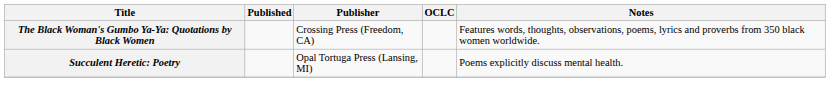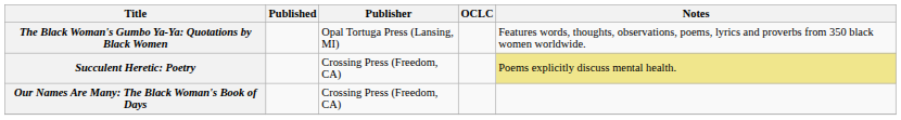 <table class="wikitable plainrowheaders sortable" style="margin-right: 0;">
 <tr>
 <th scope="col">Title</th>
 <th scope="col">Published</th>
 <th scope="col">Publisher</th>
 <th scope="col" class="unsortable">OCLC</th>
 <th scope="col" class="unsortable">Notes</th>
 </tr>
 <tr>
 <th scope="row"><em>The Black Woman's Gumbo Ya-Ya: Quotations by Black Women</em></th>
 <td></td>
-<td>Crossing Press (Freedom, CA)</td>
+<td>Opal Tortuga Press (Lansing, MI)</td>
 <td></td>
 <td>Features words, thoughts, observations, poems, lyrics and proverbs from 350 black women worldwide.</td>
 </tr>
 <tr>
 <th scope="row"><em>Succulent Heretic: Poetry</em></th>
 <td></td>
-<td>Opal Tortuga Press (Lansing, MI)</td>
+<td>Crossing Press (Freedom, CA)</td>
 <td></td>
-<td>Poems explicitly discuss mental health.</td>
+<td style="background: khaki;">Poems explicitly discuss mental health.</td>
+</tr>
+<tr>
+<th scope="row"><em>Our Names Are Many: The Black Woman's Book of Days</em></th>
+<td></td>
+<td>Crossing Press (Freedom, CA)</td>
+<td></td>
+<td></td>
 </tr>
 <tr>
 </tr>
 </table>
